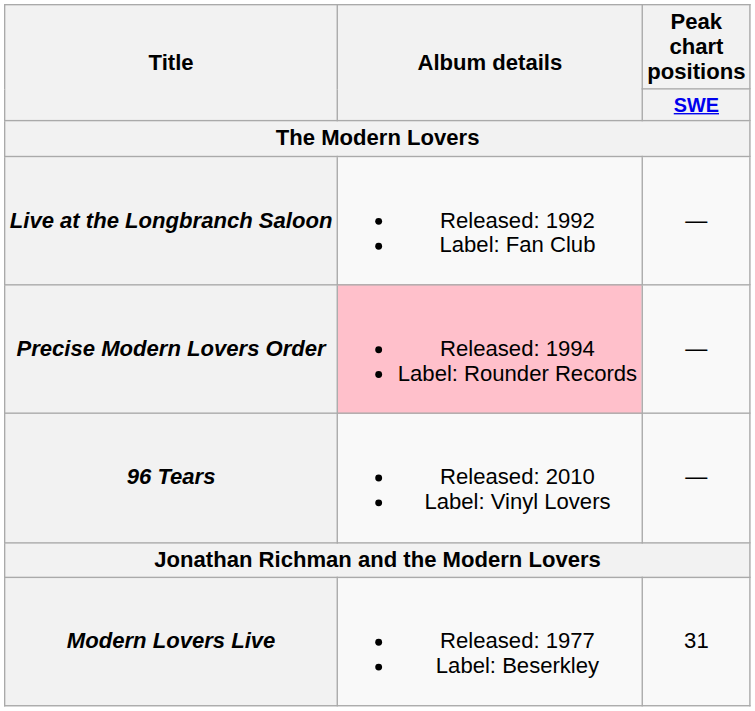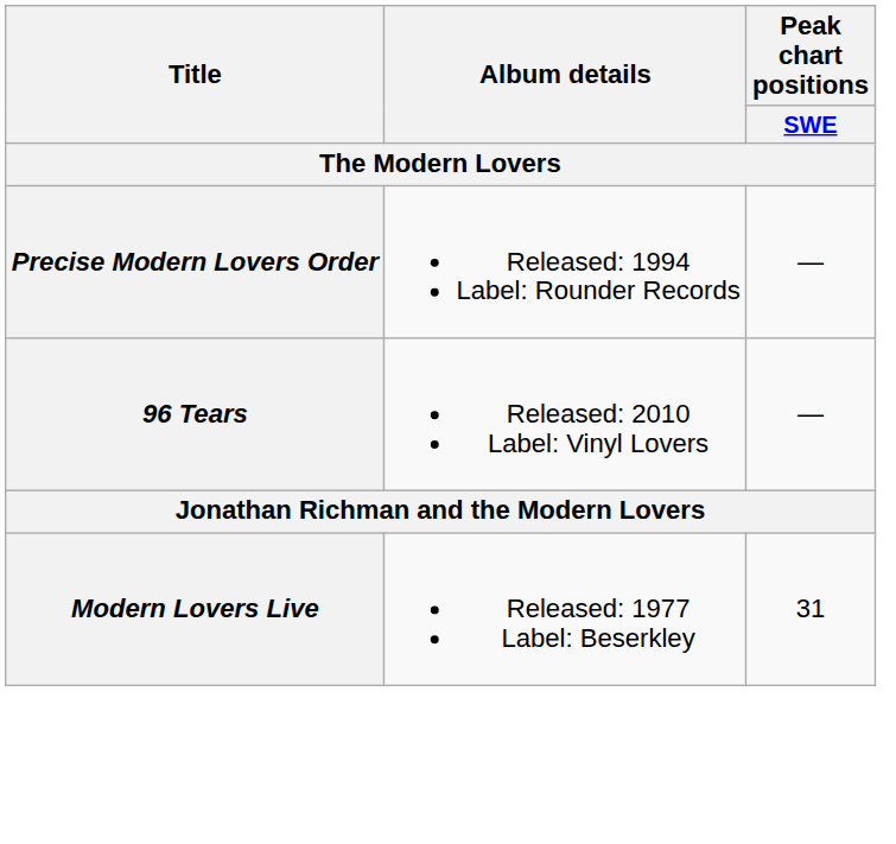 <table class="wikitable plainrowheaders" style="text-align:center;">
 <tr>
 <th rowspan="2" scope="col">Title</th>
 <th rowspan="2" scope="col">Album details</th>
 <th scope="col">Peak chart positions</th>
 </tr>
 <tr>
 <th scope="col" style="width:2.5em;font-size:90%;"><a href='#'>SWE</a><br></th>
 </tr>
 <tr>
 <th colspan="3">The Modern Lovers</th>
 </tr>
 <tr>
-<th scope="row"><em>Live at the Longbranch Saloon</em></th>
-<td><br><ul><li>Released: 1992</li><li>Label: Fan Club</li></ul></td>
-<td>—</td>
-</tr>
-<tr>
 <th scope="row"><em>Precise Modern Lovers Order</em></th>
-<td style="background: pink;"><br><ul><li>Released: 1994</li><li>Label: Rounder Records</li></ul></td>
+<td><br><ul><li>Released: 1994</li><li>Label: Rounder Records</li></ul></td>
 <td>—</td>
 </tr>
 <tr>
 <th scope="row"><em>96 Tears</em></th>
 <td><br><ul><li>Released: 2010</li><li>Label: Vinyl Lovers</li></ul></td>
 <td>—</td>
 </tr>
 <tr>
 <th colspan="3">Jonathan Richman and the Modern Lovers</th>
 </tr>
 <tr>
 <th scope="row"><em>Modern Lovers Live</em></th>
 <td><br><ul><li>Released: 1977</li><li>Label: Beserkley</li></ul></td>
 <td>31</td>
 </tr>
 </table>
